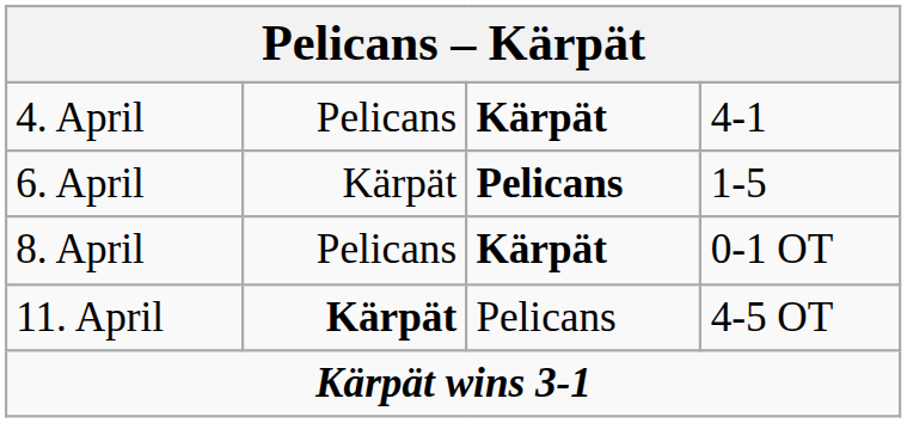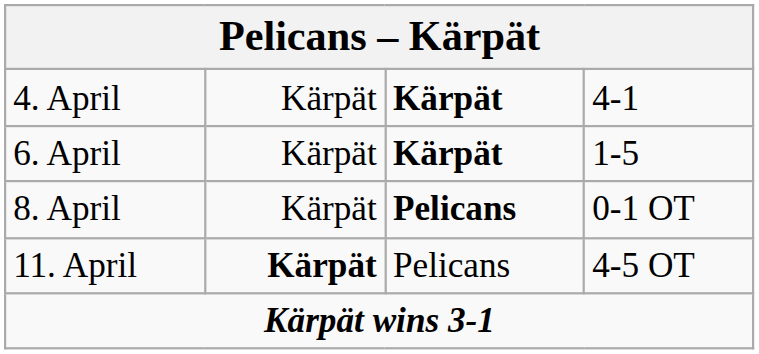 <table class="wikitable">
 <tr>
 <th width="333" bgcolor="#DDDDDD" colspan="4"><big>Pelicans – Kärpät</big></th>
 </tr>
 <tr>
 <td>4. April</td>
-<td align="right">Pelicans</td>
+<td align="right">Kärpät</td>
 <td><strong>Kärpät</strong></td>
 <td>4-1</td>
 </tr>
 <tr>
 <td>6. April</td>
 <td align="right">Kärpät</td>
-<td><strong>Pelicans</strong></td>
+<td><strong>Kärpät</strong></td>
 <td>1-5</td>
 </tr>
 <tr>
 <td>8. April</td>
-<td align="right">Pelicans</td>
-<td><strong>Kärpät</strong></td>
+<td align="right">Kärpät</td>
+<td><strong>Pelicans</strong></td>
 <td>0-1 OT</td>
 </tr>
 <tr>
 <td>11. April</td>
 <td align="right"><strong>Kärpät</strong></td>
 <td>Pelicans</td>
 <td>4-5 OT</td>
 </tr>
 <tr align="center">
 <td colspan="4"><strong><em>Kärpät wins 3-1</em></strong></td>
 </tr>
 </table>
